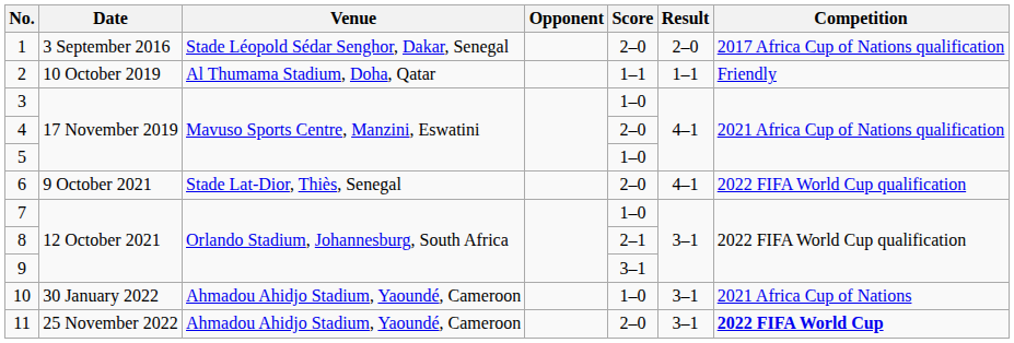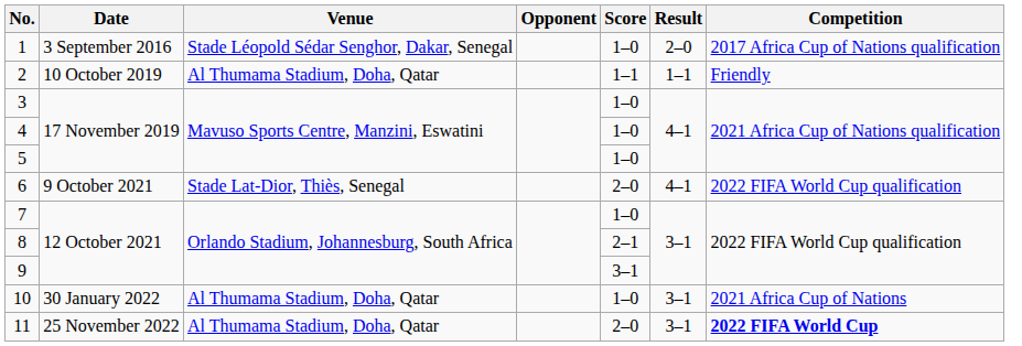 <table class="wikitable sortable">
 <tr>
 <th scope="col">No.</th>
 <th scope="col">Date</th>
 <th scope="col">Venue</th>
 <th scope="col">Opponent</th>
 <th scope="col">Score</th>
 <th scope="col">Result</th>
 <th scope="col">Competition</th>
 </tr>
 <tr>
 <td align="center">1</td>
 <td>3 September 2016</td>
 <td><a href='#'>Stade Léopold Sédar Senghor</a>, <a href='#'>Dakar</a>, Senegal</td>
 <td></td>
-<td align="center">2–0</td>
+<td align="center">1–0</td>
 <td align="center">2–0</td>
 <td><a href='#'>2017 Africa Cup of Nations qualification</a></td>
 </tr>
 <tr>
 <td align="center">2</td>
 <td>10 October 2019</td>
 <td><a href='#'>Al Thumama Stadium</a>, <a href='#'>Doha</a>, Qatar</td>
 <td></td>
 <td align="center">1–1</td>
 <td align="center">1–1</td>
 <td><a href='#'>Friendly</a></td>
 </tr>
 <tr>
 <td align="center">3</td>
 <td rowspan="3">17 November 2019</td>
 <td rowspan="3"><a href='#'>Mavuso Sports Centre</a>, <a href='#'>Manzini</a>, Eswatini</td>
 <td rowspan="3"></td>
 <td align="center">1–0</td>
 <td rowspan="3" align="center">4–1</td>
 <td rowspan="3"><a href='#'>2021 Africa Cup of Nations qualification</a></td>
 </tr>
 <tr>
 <td align="center">4</td>
-<td align="center">2–0</td>
+<td align="center">1–0</td>
 </tr>
 <tr>
 <td align="center">5</td>
 <td align="center">1–0</td>
 </tr>
 <tr>
 <td align="center">6</td>
 <td>9 October 2021</td>
 <td><a href='#'>Stade Lat-Dior</a>, <a href='#'>Thiès</a>, Senegal</td>
 <td></td>
 <td align="center">2–0</td>
 <td align="center">4–1</td>
 <td><a href='#'>2022 FIFA World Cup qualification</a></td>
 </tr>
 <tr>
 <td align="center">7</td>
 <td rowspan="3">12 October 2021</td>
 <td rowspan="3"><a href='#'>Orlando Stadium</a>, <a href='#'>Johannesburg</a>, South Africa</td>
 <td rowspan="3"></td>
 <td align="center">1–0</td>
 <td rowspan="3" align="center">3–1</td>
 <td rowspan="3">2022 FIFA World Cup qualification</td>
 </tr>
 <tr>
 <td align="center">8</td>
 <td align="center">2–1</td>
 </tr>
 <tr>
 <td align="center">9</td>
 <td align="center">3–1</td>
 </tr>
 <tr>
 <td align="center">10</td>
 <td>30 January 2022</td>
-<td><a href='#'>Ahmadou Ahidjo Stadium</a>, <a href='#'>Yaoundé</a>, Cameroon</td>
+<td><a href='#'>Al Thumama Stadium</a>, <a href='#'>Doha</a>, Qatar</td>
 <td></td>
 <td align="center">1–0</td>
 <td align="center">3–1</td>
 <td><a href='#'>2021 Africa Cup of Nations</a></td>
 </tr>
 <tr>
 <td align="center">11</td>
 <td>25 November 2022</td>
-<td><a href='#'>Ahmadou Ahidjo Stadium</a>, <a href='#'>Yaoundé</a>, Cameroon</td>
+<td><a href='#'>Al Thumama Stadium</a>, <a href='#'>Doha</a>, Qatar</td>
 <td></td>
 <td align="center">2–0</td>
 <td align="center">3–1</td>
 <td><strong><a href='#'>2022 FIFA World Cup</a></strong></td>
 </tr>
 </table>
